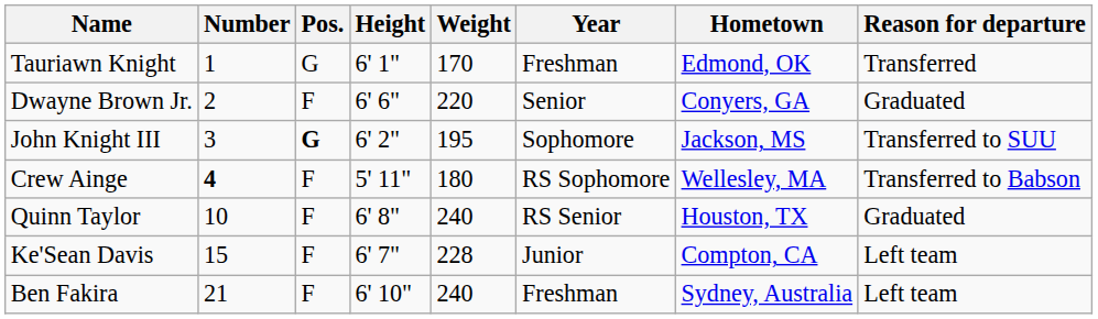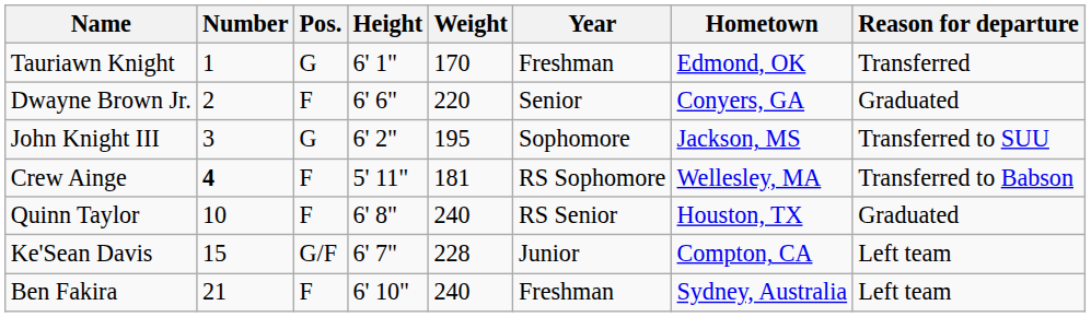 <table class="wikitable sortable" border="1">
 <tr>
 <th>Name</th>
 <th>Number</th>
 <th>Pos.</th>
 <th>Height</th>
 <th>Weight</th>
 <th>Year</th>
 <th>Hometown</th>
 <th class="unsortable">Reason for departure</th>
 </tr>
 <tr>
 <td>Tauriawn Knight</td>
 <td>1</td>
 <td>G</td>
 <td>6' 1"</td>
 <td>170</td>
 <td>Freshman</td>
 <td><a href='#'>Edmond, OK</a></td>
 <td>Transferred</td>
 </tr>
 <tr>
 <td>Dwayne Brown Jr.</td>
 <td>2</td>
 <td>F</td>
 <td>6' 6"</td>
 <td>220</td>
 <td>Senior</td>
 <td><a href='#'>Conyers, GA</a></td>
 <td>Graduated</td>
 </tr>
 <tr>
 <td>John Knight III</td>
 <td>3</td>
-<td><strong>G</strong></td>
+<td>G</td>
 <td>6' 2"</td>
 <td>195</td>
 <td>Sophomore</td>
 <td><a href='#'>Jackson, MS</a></td>
 <td>Transferred to <a href='#'>SUU</a></td>
 </tr>
 <tr>
 <td>Crew Ainge</td>
 <td><strong>4</strong></td>
 <td>F</td>
 <td>5' 11"</td>
-<td>180</td>
+<td>181</td>
 <td>RS Sophomore</td>
 <td><a href='#'>Wellesley, MA</a></td>
 <td>Transferred to <a href='#'>Babson</a></td>
 </tr>
 <tr>
 <td>Quinn Taylor</td>
 <td>10</td>
 <td>F</td>
 <td>6' 8"</td>
 <td>240</td>
 <td>RS Senior</td>
 <td><a href='#'>Houston, TX</a></td>
 <td>Graduated</td>
 </tr>
 <tr>
 <td>Ke'Sean Davis</td>
 <td>15</td>
-<td>F</td>
+<td>G/F</td>
 <td>6' 7"</td>
 <td>228</td>
 <td>Junior</td>
 <td><a href='#'>Compton, CA</a></td>
 <td>Left team</td>
 </tr>
 <tr>
 <td>Ben Fakira</td>
 <td>21</td>
 <td>F</td>
 <td>6' 10"</td>
 <td>240</td>
 <td>Freshman</td>
 <td><a href='#'>Sydney, Australia</a></td>
 <td>Left team</td>
 </tr>
 </table>
